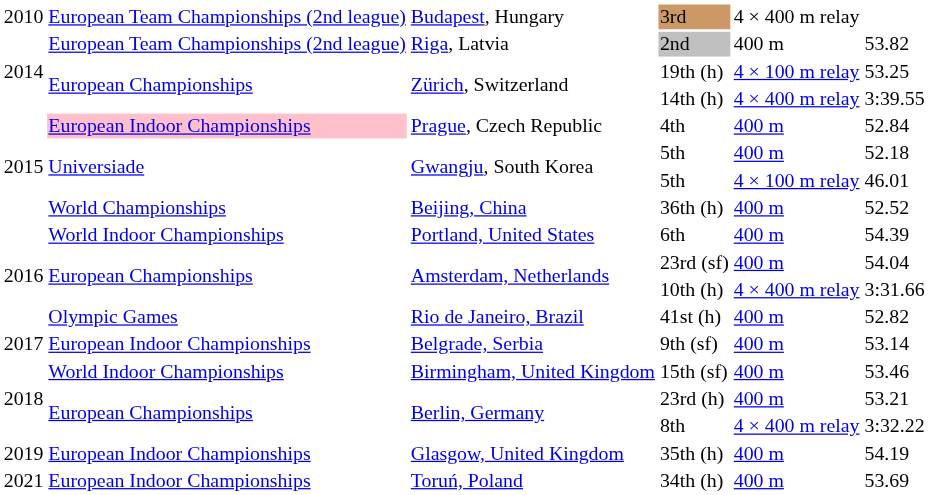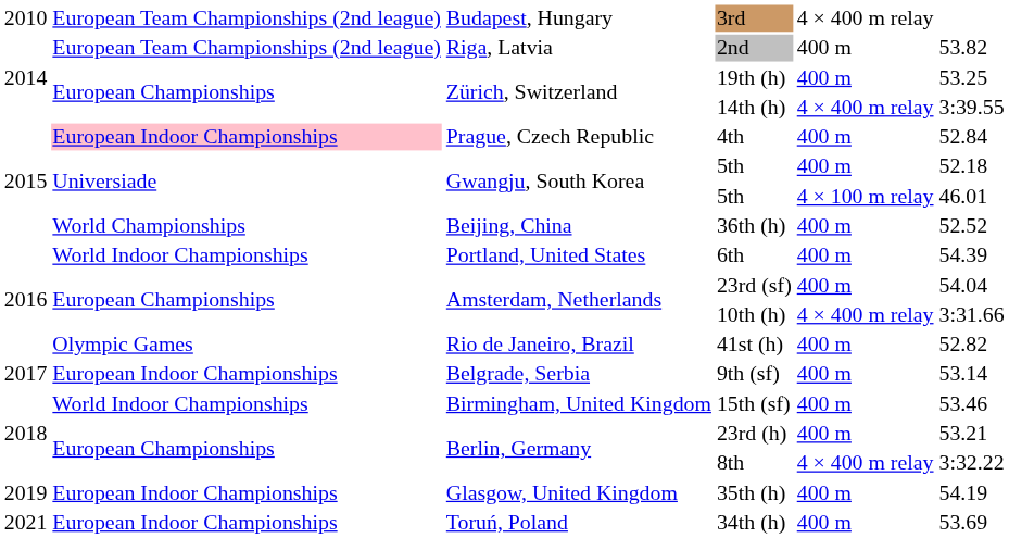 <table>
 <tr>
 <td>2010</td>
 <td><a href='#'>European Team Championships (2nd league)</a></td>
 <td><a href='#'>Budapest</a>, Hungary</td>
 <td bgcolor=cc9966>3rd</td>
 <td>4 × 400 m relay</td>
 <td></td>
 </tr>
 <tr>
 <td rowspan=3>2014</td>
 <td><a href='#'>European Team Championships (2nd league)</a></td>
 <td><a href='#'>Riga</a>, Latvia</td>
 <td bgcolor=silver>2nd</td>
 <td>400 m</td>
 <td>53.82</td>
 </tr>
 <tr>
 <td rowspan=2><a href='#'>European Championships</a></td>
 <td rowspan=2><a href='#'>Zürich</a>, Switzerland</td>
 <td>19th (h)</td>
-<td><a href='#'>4 × 100 m relay</a></td>
+<td><a href='#'>400 m</a></td>
 <td>53.25</td>
 </tr>
 <tr>
 <td>14th (h)</td>
 <td><a href='#'>4 × 400 m relay</a></td>
 <td>3:39.55</td>
 </tr>
 <tr>
 <td rowspan=4>2015</td>
 <td style="background: pink;"><a href='#'>European Indoor Championships</a></td>
 <td><a href='#'>Prague</a>, Czech Republic</td>
 <td>4th</td>
 <td><a href='#'>400 m</a></td>
 <td>52.84 </td>
 </tr>
 <tr>
 <td rowspan=2><a href='#'>Universiade</a></td>
 <td rowspan=2><a href='#'>Gwangju</a>, South Korea</td>
 <td>5th</td>
 <td><a href='#'>400 m</a></td>
 <td>52.18</td>
 </tr>
 <tr>
 <td>5th</td>
 <td><a href='#'>4 × 100 m relay</a></td>
 <td>46.01</td>
 </tr>
 <tr>
 <td><a href='#'>World Championships</a></td>
 <td><a href='#'>Beijing, China</a></td>
 <td>36th (h)</td>
 <td><a href='#'>400 m</a></td>
 <td>52.52</td>
 </tr>
 <tr>
 <td rowspan=4>2016</td>
 <td><a href='#'>World Indoor Championships</a></td>
 <td><a href='#'>Portland, United States</a></td>
 <td>6th</td>
 <td><a href='#'>400 m</a></td>
 <td>54.39</td>
 </tr>
 <tr>
 <td rowspan=2><a href='#'>European Championships</a></td>
 <td rowspan=2><a href='#'>Amsterdam, Netherlands</a></td>
 <td>23rd (sf)</td>
 <td><a href='#'>400 m</a></td>
 <td>54.04</td>
 </tr>
 <tr>
 <td>10th (h)</td>
 <td><a href='#'>4 × 400 m relay</a></td>
 <td>3:31.66</td>
 </tr>
 <tr>
 <td><a href='#'>Olympic Games</a></td>
 <td><a href='#'>Rio de Janeiro, Brazil</a></td>
 <td>41st (h)</td>
 <td><a href='#'>400 m</a></td>
 <td>52.82</td>
 </tr>
 <tr>
 <td>2017</td>
 <td><a href='#'>European Indoor Championships</a></td>
 <td><a href='#'>Belgrade, Serbia</a></td>
 <td>9th (sf)</td>
 <td><a href='#'>400 m</a></td>
 <td>53.14</td>
 </tr>
 <tr>
 <td rowspan=3>2018</td>
 <td><a href='#'>World Indoor Championships</a></td>
 <td><a href='#'>Birmingham, United Kingdom</a></td>
 <td>15th (sf)</td>
 <td><a href='#'>400 m</a></td>
 <td>53.46</td>
 </tr>
 <tr>
 <td rowspan=2><a href='#'>European Championships</a></td>
 <td rowspan=2><a href='#'>Berlin, Germany</a></td>
 <td>23rd (h)</td>
 <td><a href='#'>400 m</a></td>
 <td>53.21</td>
 </tr>
 <tr>
 <td>8th</td>
 <td><a href='#'>4 × 400 m relay</a></td>
 <td>3:32.22</td>
 </tr>
 <tr>
 <td>2019</td>
 <td><a href='#'>European Indoor Championships</a></td>
 <td><a href='#'>Glasgow, United Kingdom</a></td>
 <td>35th (h)</td>
 <td><a href='#'>400 m</a></td>
 <td>54.19</td>
 </tr>
 <tr>
 <td>2021</td>
 <td><a href='#'>European Indoor Championships</a></td>
 <td><a href='#'>Toruń, Poland</a></td>
 <td>34th (h)</td>
 <td><a href='#'>400 m</a></td>
 <td>53.69</td>
 </tr>
 </table>
